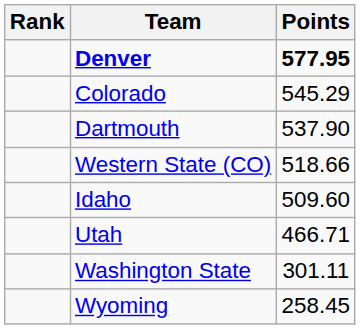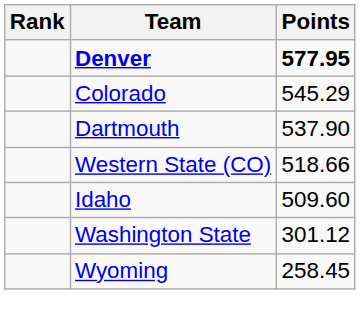 <table class="wikitable sortable" style="text-align:center">
 <tr>
 <th>Rank</th>
 <th>Team</th>
 <th>Points</th>
 </tr>
 <tr>
 <td></td>
 <td align=left><strong><a href='#'>Denver</a></strong></td>
 <td><strong>577.95</strong></td>
 </tr>
 <tr>
 <td></td>
 <td align=left><a href='#'>Colorado</a></td>
 <td>545.29</td>
 </tr>
 <tr>
 <td></td>
 <td align=left><a href='#'>Dartmouth</a></td>
 <td>537.90</td>
 </tr>
 <tr>
 <td></td>
 <td align=left><a href='#'>Western State (CO)</a></td>
 <td>518.66</td>
 </tr>
 <tr>
 <td></td>
 <td align=left><a href='#'>Idaho</a></td>
 <td>509.60</td>
 </tr>
 <tr>
 <td></td>
-<td align=left><a href='#'>Utah</a></td>
-<td>466.71</td>
-</tr>
-<tr>
-<td></td>
 <td align=left><a href='#'>Washington State</a></td>
-<td>301.11</td>
+<td>301.12</td>
 </tr>
 <tr>
 <td></td>
 <td align=left><a href='#'>Wyoming</a></td>
 <td>258.45</td>
 </tr>
 </table>
